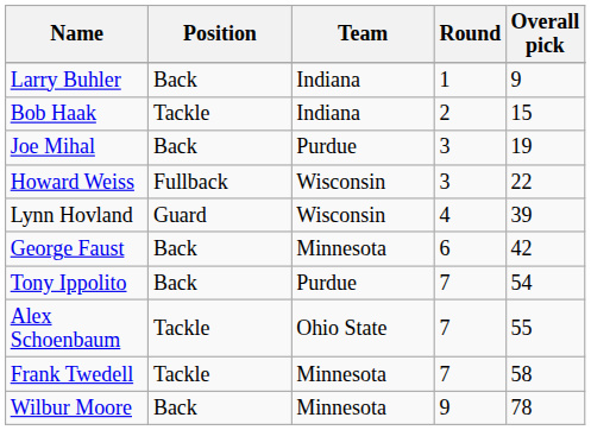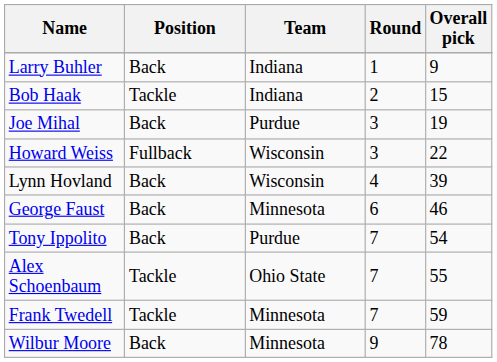 <table class="sortable wikitable">
 <tr>
 <th width="100">Name</th>
 <th width="100">Position</th>
 <th width="100">Team</th>
 <th width="25">Round</th>
 <th width="25">Overall pick</th>
 </tr>
 <tr align="left" bgcolor="">
 </tr>
 <tr>
 <td><a href='#'>Larry Buhler</a></td>
 <td>Back</td>
 <td>Indiana</td>
 <td>1</td>
 <td>9</td>
 </tr>
 <tr>
 <td><a href='#'>Bob Haak</a></td>
 <td>Tackle</td>
 <td>Indiana</td>
 <td>2</td>
 <td>15</td>
 </tr>
 <tr>
 <td><a href='#'>Joe Mihal</a></td>
 <td>Back</td>
 <td>Purdue</td>
 <td>3</td>
 <td>19</td>
 </tr>
 <tr>
 <td><a href='#'>Howard Weiss</a></td>
 <td>Fullback</td>
 <td>Wisconsin</td>
 <td>3</td>
 <td>22</td>
 </tr>
 <tr>
 <td>Lynn Hovland</td>
-<td>Guard</td>
+<td>Back</td>
 <td>Wisconsin</td>
 <td>4</td>
 <td>39</td>
 </tr>
 <tr>
 <td><a href='#'>George Faust</a></td>
 <td>Back</td>
 <td>Minnesota</td>
 <td>6</td>
-<td>42</td>
+<td>46</td>
 </tr>
 <tr>
 <td><a href='#'>Tony Ippolito</a></td>
 <td>Back</td>
 <td>Purdue</td>
 <td>7</td>
 <td>54</td>
 </tr>
 <tr>
 <td><a href='#'>Alex Schoenbaum</a></td>
 <td>Tackle</td>
 <td>Ohio State</td>
 <td>7</td>
 <td>55</td>
 </tr>
 <tr>
 <td><a href='#'>Frank Twedell</a></td>
 <td>Tackle</td>
 <td>Minnesota</td>
 <td>7</td>
-<td>58</td>
+<td>59</td>
 </tr>
 <tr>
 <td><a href='#'>Wilbur Moore</a></td>
 <td>Back</td>
 <td>Minnesota</td>
 <td>9</td>
 <td>78</td>
 </tr>
 </table>
